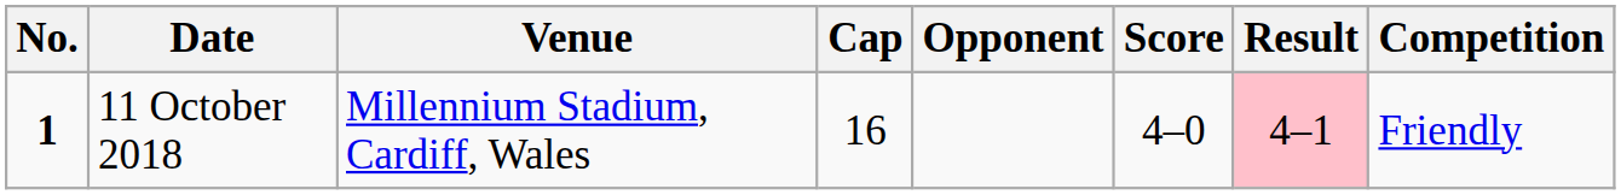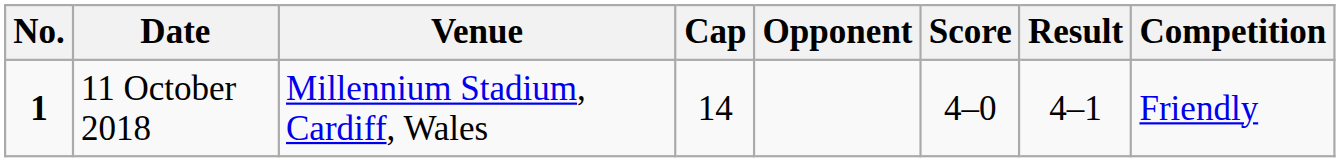 <table class="wikitable sortable">
 <tr>
 <th scope="col">No.</th>
 <th scope="col">Date</th>
 <th scope="col">Venue</th>
 <th scope="col">Cap</th>
 <th scope="col">Opponent</th>
 <th scope="col">Score</th>
 <th scope="col">Result</th>
 <th scope="col">Competition</th>
 </tr>
 <tr>
 <td align="center"><strong>1</strong></td>
 <td>11 October 2018</td>
 <td><a href='#'>Millennium Stadium</a>, <a href='#'>Cardiff</a>, Wales</td>
-<td align="center">16</td>
+<td align="center">14</td>
 <td></td>
 <td align="center">4–0</td>
-<td align="center" style="background: pink;">4–1</td>
+<td align="center">4–1</td>
 <td><a href='#'>Friendly</a></td>
 </tr>
 </table>
